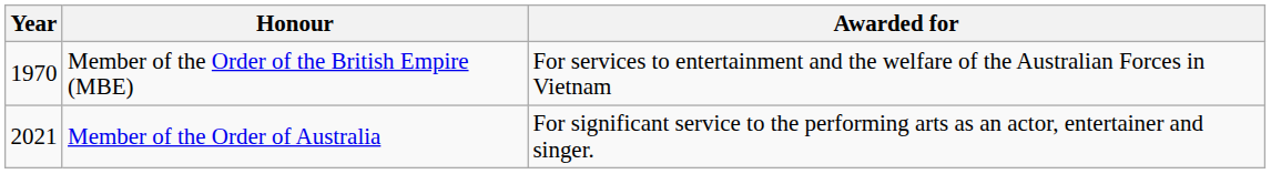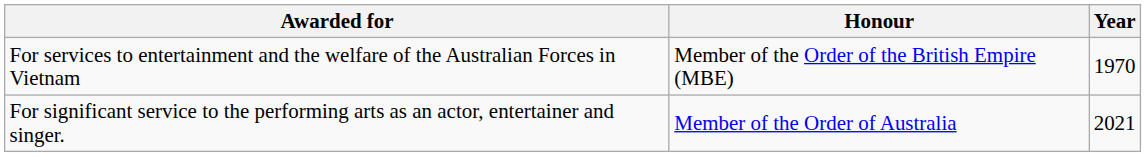 <table class="wikitable sortable">
 <tr>
+<th>Awarded for</th>
+<th>Honour</th>
 <th>Year</th>
-<th>Honour</th>
-<th>Awarded for</th>
 </tr>
 <tr>
+<td>For services to entertainment and the welfare of the Australian Forces in Vietnam</td>
+<td> Member of the <a href='#'>Order of the British Empire</a> (MBE)</td>
 <td>1970</td>
-<td> Member of the <a href='#'>Order of the British Empire</a> (MBE)</td>
-<td>For services to entertainment and the welfare of the Australian Forces in Vietnam</td>
 </tr>
 <tr>
+<td>For significant service to the performing arts as an actor, entertainer and singer.</td>
+<td><a href='#'>Member of the Order of Australia</a></td>
 <td>2021</td>
-<td><a href='#'>Member of the Order of Australia</a></td>
-<td>For significant service to the performing arts as an actor, entertainer and singer.</td>
 </tr>
 </table>
